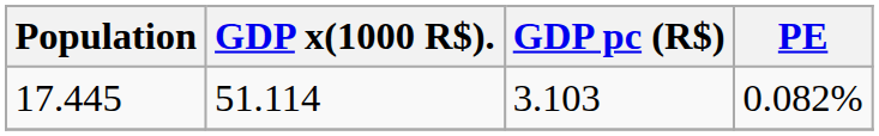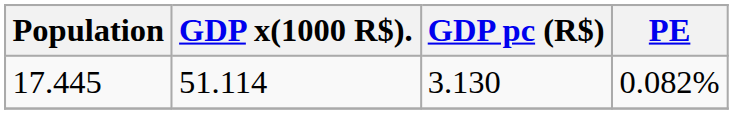 <table class="wikitable" border="1">
 <tr>
 <th>Population</th>
 <th><a href='#'>GDP</a> x(1000 R$).</th>
 <th><a href='#'>GDP pc</a> (R$)</th>
 <th><a href='#'>PE</a></th>
 </tr>
 <tr>
 <td>17.445</td>
 <td>51.114</td>
-<td>3.103</td>
+<td>3.130</td>
 <td>0.082%</td>
 </tr>
 <tr>
 </tr>
 </table>
